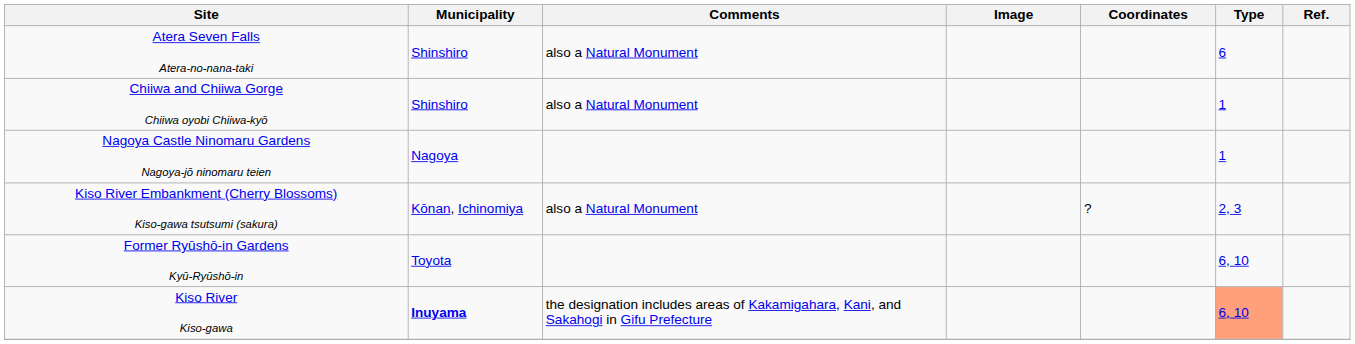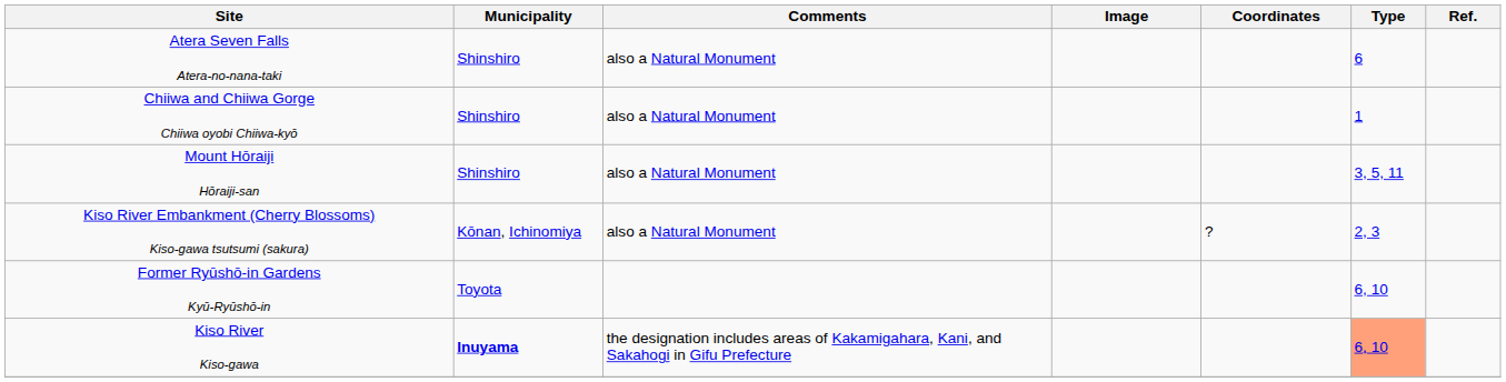 <table class="wikitable sortable"  style="width:100%;">
 <tr>
 <th width="30%" align="left">Site</th>
 <th width="10%" align="left">Municipality</th>
 <th width="30%" align="left" class="unsortable">Comments</th>
 <th width="10%" align="left"  class="unsortable">Image</th>
 <th width="10%" align="left" class="unsortable">Coordinates</th>
 <th width="5%" align="left">Type</th>
 <th width="5%" align="left"  class="unsortable">Ref.</th>
 </tr>
 <tr>
 <td align="center"><a href='#'>Atera Seven Falls</a><br><br><small><em>Atera-no-nana-taki</em></small></td>
 <td><a href='#'>Shinshiro</a></td>
 <td>also a <a href='#'>Natural Monument</a></td>
 <td></td>
 <td></td>
 <td><a href='#'>6</a></td>
 <td></td>
 </tr>
 <tr>
 <td align="center"><a href='#'>Chiiwa and Chiiwa Gorge</a><br><br><small><em>Chiiwa oyobi Chiiwa-kyō</em></small></td>
 <td><a href='#'>Shinshiro</a></td>
 <td>also a <a href='#'>Natural Monument</a></td>
 <td></td>
 <td></td>
 <td><a href='#'>1</a></td>
 <td></td>
 </tr>
 <tr>
-<td align="center"><a href='#'>Nagoya Castle Ninomaru Gardens</a><br><br><small><em>Nagoya-jō ninomaru teien</em></small></td>
-<td><a href='#'>Nagoya</a></td>
+<td align="center"><a href='#'>Mount Hōraiji</a><br><br><small><em>Hōraiji-san</em></small></td>
+<td><a href='#'>Shinshiro</a></td>
+<td>also a <a href='#'>Natural Monument</a></td>
 <td></td>
 <td></td>
-<td></td>
-<td><a href='#'>1</a></td>
+<td><a href='#'>3, 5, 11</a></td>
 <td></td>
 </tr>
 <tr>
 <td align="center"><a href='#'>Kiso River Embankment (Cherry Blossoms)</a><br><br><small><em>Kiso-gawa tsutsumi (sakura)</em></small></td>
 <td><a href='#'>Kōnan</a>, <a href='#'>Ichinomiya</a></td>
 <td>also a <a href='#'>Natural Monument</a></td>
 <td></td>
 <td> ?</td>
 <td><a href='#'>2, 3</a></td>
 <td></td>
 </tr>
 <tr>
 <td align="center"><a href='#'>Former Ryūshō-in Gardens</a><br><br><small><em>Kyū-Ryūshō-in</em></small></td>
 <td><a href='#'>Toyota</a></td>
 <td></td>
 <td></td>
 <td></td>
 <td><a href='#'>6, 10</a></td>
 <td></td>
 </tr>
 <tr>
 <td align="center"><a href='#'>Kiso River</a><br><br><small><em>Kiso-gawa</em></small></td>
 <td><strong><a href='#'>Inuyama</a></strong></td>
 <td>the designation includes areas of <a href='#'>Kakamigahara</a>, <a href='#'>Kani</a>, and <a href='#'>Sakahogi</a> in <a href='#'>Gifu Prefecture</a></td>
 <td></td>
 <td></td>
 <td style="background: lightsalmon;"><a href='#'>6, 10</a></td>
 <td></td>
 </tr>
 <tr>
 </tr>
 </table>
